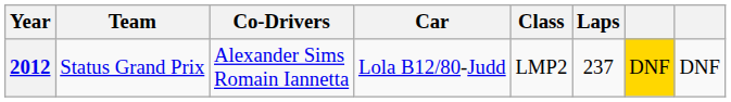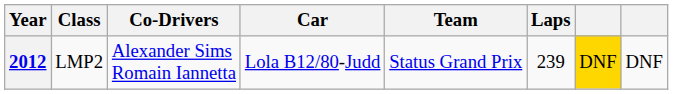 <table class="wikitable" style="text-align:center; font-size:90%">
 <tr>
 <th>Year</th>
-<th>Team</th>
+<th>Class</th>
 <th>Co-Drivers</th>
 <th>Car</th>
-<th>Class</th>
+<th>Team</th>
 <th>Laps</th>
 <th></th>
 <th></th>
 </tr>
 <tr>
 <th><a href='#'>2012</a></th>
-<td align="left" nowrap> <a href='#'>Status Grand Prix</a></td>
+<td>LMP2</td>
 <td align="left" nowrap> <a href='#'>Alexander Sims</a><br> <a href='#'>Romain Iannetta</a></td>
 <td align="left" nowrap><a href='#'>Lola B12/80</a>-<a href='#'>Judd</a></td>
-<td>LMP2</td>
-<td>237</td>
+<td align="left" nowrap> <a href='#'>Status Grand Prix</a></td>
+<td>239</td>
 <td style="background: gold;">DNF</td>
 <td>DNF</td>
 </tr>
 </table>
